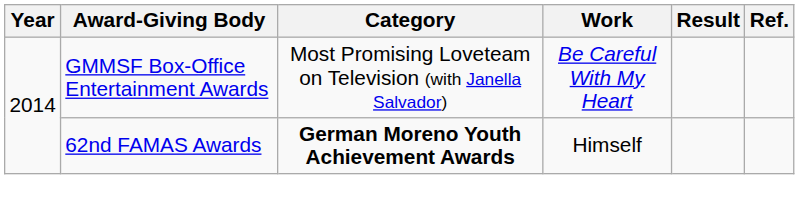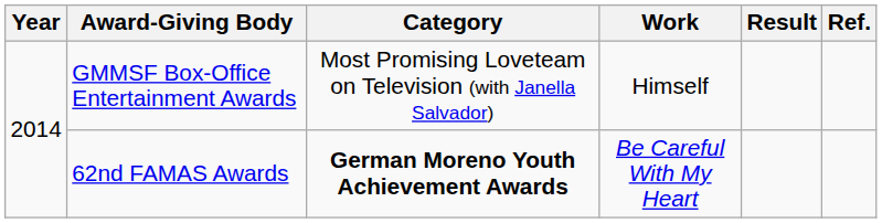 <table class="wikitable">
 <tr>
 <th>Year</th>
 <th>Award-Giving Body</th>
 <th>Category</th>
 <th>Work</th>
 <th>Result</th>
 <th>Ref.</th>
 </tr>
 <tr>
 <td rowspan=2>2014</td>
 <td style="text-align:left;"><a href='#'>GMMSF Box-Office Entertainment Awards</a></td>
 <td style="text-align:center;">Most Promising Loveteam on Television <small>(with <a href='#'>Janella Salvador</a>)</small></td>
-<td style="text-align:center;"><em><a href='#'>Be Careful With My Heart</a></em></td>
+<td style="text-align:center;">Himself</td>
 <td></td>
 <td></td>
 </tr>
 <tr>
 <td style="text-align:left;"><a href='#'>62nd FAMAS Awards</a></td>
 <td style="text-align:center;"><strong>German Moreno Youth Achievement Awards</strong></td>
-<td style="text-align:center;">Himself</td>
+<td style="text-align:center;"><em><a href='#'>Be Careful With My Heart</a></em></td>
 <td></td>
 <td></td>
 </tr>
 </table>
